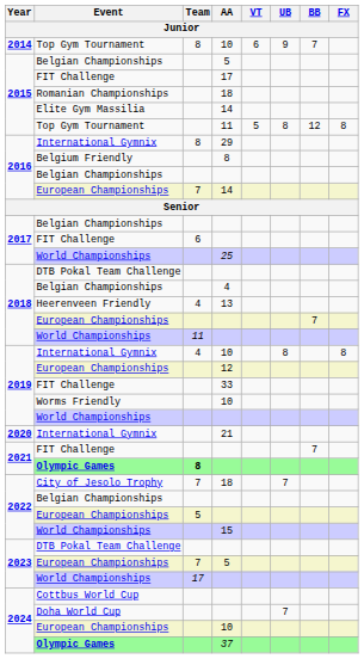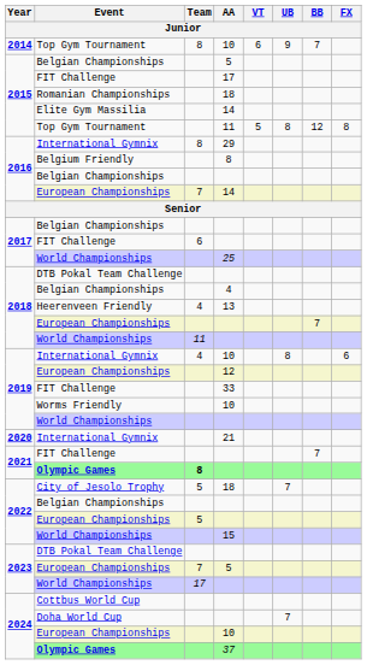 <table class="wikitable" style="text-align:center; font-size:95%;">
 <tr>
 <th align=center>Year</th>
 <th align=center>Event</th>
 <th style="width:30px;">Team</th>
 <th style="width:30px;">AA</th>
 <th style="width:30px;"><a href='#'>VT</a></th>
 <th style="width:30px;"><a href='#'>UB</a></th>
 <th style="width:30px;"><a href='#'>BB</a></th>
 <th style="width:30px;"><a href='#'>FX</a></th>
 </tr>
 <tr>
 <th colspan="8"><strong>Junior</strong></th>
 </tr>
 <tr>
 <td rowspan="1"><strong><a href='#'>2014</a></strong></td>
 <td align=left>Top Gym Tournament</td>
 <td>8</td>
 <td>10</td>
 <td>6</td>
 <td>9</td>
 <td>7</td>
 <td></td>
 </tr>
 <tr>
 <td rowspan="5"><strong><a href='#'>2015</a></strong></td>
 <td align=left>Belgian Championships</td>
 <td></td>
 <td>5</td>
 <td></td>
 <td></td>
 <td></td>
 <td></td>
 </tr>
 <tr>
 <td align=left>FIT Challenge</td>
 <td></td>
 <td>17</td>
 <td></td>
 <td></td>
 <td></td>
 <td></td>
 </tr>
 <tr>
 <td align=left>Romanian Championships</td>
 <td></td>
 <td>18</td>
 <td></td>
 <td></td>
 <td></td>
 <td></td>
 </tr>
 <tr>
 <td align=left>Elite Gym Massilia</td>
 <td></td>
 <td>14</td>
 <td></td>
 <td></td>
 <td></td>
 <td></td>
 </tr>
 <tr>
 <td align=left>Top Gym Tournament</td>
 <td></td>
 <td>11</td>
 <td>5</td>
 <td>8</td>
 <td>12</td>
 <td>8</td>
 </tr>
 <tr>
 <td rowspan="4"><strong><a href='#'>2016</a></strong></td>
 <td align=left><a href='#'>International Gymnix</a></td>
 <td>8</td>
 <td>29</td>
 <td></td>
 <td></td>
 <td></td>
 <td></td>
 </tr>
 <tr>
 <td align=left>Belgium Friendly</td>
 <td></td>
 <td>8</td>
 <td></td>
 <td></td>
 <td></td>
 <td></td>
 </tr>
 <tr>
 <td align=left>Belgian Championships</td>
 <td></td>
 <td></td>
 <td></td>
 <td></td>
 <td></td>
 <td></td>
 </tr>
 <tr bgcolor=#F5F6CE>
 <td align=left><a href='#'>European Championships</a></td>
 <td>7</td>
 <td>14</td>
 <td></td>
 <td></td>
 <td></td>
 <td></td>
 </tr>
 <tr>
 <th colspan="8"><strong>Senior</strong></th>
 </tr>
 <tr>
 <td rowspan="3"><strong><a href='#'>2017</a></strong></td>
 <td align=left>Belgian Championships</td>
 <td></td>
 <td></td>
 <td></td>
 <td></td>
 <td></td>
 <td></td>
 </tr>
 <tr>
 <td align=left>FIT Challenge</td>
 <td>6</td>
 <td></td>
 <td></td>
 <td></td>
 <td></td>
 <td></td>
 </tr>
 <tr bgcolor=CCCCFF>
 <td align=left><a href='#'>World Championships</a></td>
 <td></td>
 <td><em>25</em></td>
 <td></td>
 <td></td>
 <td></td>
 <td></td>
 </tr>
 <tr>
 <td rowspan="5"><strong><a href='#'>2018</a></strong></td>
 <td align=left>DTB Pokal Team Challenge</td>
 <td></td>
 <td></td>
 <td></td>
 <td></td>
 <td></td>
 <td></td>
 </tr>
 <tr>
 <td align=left>Belgian Championships</td>
 <td></td>
 <td>4</td>
 <td></td>
 <td></td>
 <td></td>
 <td></td>
 </tr>
 <tr>
 <td align=left>Heerenveen Friendly</td>
 <td>4</td>
 <td>13</td>
 <td></td>
 <td></td>
 <td></td>
 <td></td>
 </tr>
 <tr bgcolor=#F5F6CE>
 <td align=left><a href='#'>European Championships</a></td>
 <td></td>
 <td></td>
 <td></td>
 <td></td>
 <td>7</td>
 <td></td>
 </tr>
 <tr bgcolor=CCCCFF>
 <td align=left><a href='#'>World Championships</a></td>
 <td><em>11</em></td>
 <td></td>
 <td></td>
 <td></td>
 <td></td>
 <td></td>
 </tr>
 <tr>
 <td rowspan="5"><strong><a href='#'>2019</a></strong></td>
 <td align=left><a href='#'>International Gymnix</a></td>
 <td>4</td>
 <td>10</td>
 <td></td>
 <td>8</td>
 <td></td>
-<td>8</td>
+<td>6</td>
 </tr>
 <tr bgcolor=#F5F6CE>
 <td align=left><a href='#'>European Championships</a></td>
 <td></td>
 <td>12</td>
 <td></td>
 <td></td>
 <td></td>
 <td></td>
 </tr>
 <tr>
 <td align=left>FIT Challenge</td>
 <td></td>
 <td>33</td>
 <td></td>
 <td></td>
 <td></td>
 <td></td>
 </tr>
 <tr>
 <td align=left>Worms Friendly</td>
 <td></td>
 <td>10</td>
 <td></td>
 <td></td>
 <td></td>
 <td></td>
 </tr>
 <tr bgcolor=CCCCFF>
 <td align=left><a href='#'>World Championships</a></td>
 <td></td>
 <td></td>
 <td></td>
 <td></td>
 <td></td>
 <td></td>
 </tr>
 <tr>
 <td rowspan="1"><strong><a href='#'>2020</a></strong></td>
 <td align=left><a href='#'>International Gymnix</a></td>
 <td></td>
 <td>21</td>
 <td></td>
 <td></td>
 <td></td>
 <td></td>
 </tr>
 <tr>
 <td rowspan="2"><strong><a href='#'>2021</a></strong></td>
 <td align=left>FIT Challenge</td>
 <td></td>
 <td></td>
 <td></td>
 <td></td>
 <td>7</td>
 <td></td>
 </tr>
 <tr bgcolor=98FB98>
 <td align=left><strong><a href='#'>Olympic Games</a></strong></td>
 <td><strong>8</strong></td>
 <td></td>
 <td></td>
 <td></td>
 <td></td>
 <td></td>
 </tr>
 <tr>
 <td rowspan="4"><strong><a href='#'>2022</a></strong></td>
 <td align=left><a href='#'>City of Jesolo Trophy</a></td>
-<td>7</td>
+<td>5</td>
 <td>18</td>
 <td></td>
 <td>7</td>
 <td></td>
 <td></td>
 </tr>
 <tr>
 <td align=left>Belgian Championships</td>
 <td></td>
 <td></td>
 <td></td>
 <td></td>
 <td></td>
 <td></td>
 </tr>
 <tr bgcolor=#F5F6CE>
 <td align=left><a href='#'>European Championships</a></td>
 <td>5</td>
 <td></td>
 <td></td>
 <td></td>
 <td></td>
 <td></td>
 </tr>
 <tr bgcolor=#CCCCFF>
 <td align=left><a href='#'>World Championships</a></td>
 <td></td>
 <td>15</td>
 <td></td>
 <td></td>
 <td></td>
 <td></td>
 </tr>
 <tr>
 <td rowspan="3"><strong><a href='#'>2023</a></strong></td>
 <td align=left><a href='#'>DTB Pokal Team Challenge</a></td>
 <td></td>
 <td></td>
 <td></td>
 <td></td>
 <td></td>
 <td></td>
 </tr>
 <tr bgcolor=#F5F6CE>
 <td align=left><a href='#'>European Championships</a></td>
 <td>7</td>
 <td>5</td>
 <td></td>
 <td></td>
 <td></td>
 <td></td>
 </tr>
 <tr bgcolor=#CCCCFF>
 <td align=left><a href='#'>World Championships</a></td>
 <td><em>17</em></td>
 <td></td>
 <td></td>
 <td></td>
 <td></td>
 <td></td>
 </tr>
 <tr>
 <td rowspan="4"><strong><a href='#'>2024</a></strong></td>
 <td align=left><a href='#'>Cottbus World Cup</a></td>
 <td></td>
 <td></td>
 <td></td>
 <td></td>
 <td></td>
 <td></td>
 </tr>
 <tr>
 <td align=left><a href='#'>Doha World Cup</a></td>
 <td></td>
 <td></td>
 <td></td>
 <td>7</td>
 <td></td>
 <td></td>
 </tr>
 <tr bgcolor=#F5F6CE>
 <td align=left><a href='#'>European Championships</a></td>
 <td></td>
 <td>10</td>
 <td></td>
 <td></td>
 <td></td>
 <td></td>
 </tr>
 <tr bgcolor=98FB98>
 <td align=left><strong><a href='#'>Olympic Games</a></strong></td>
 <td></td>
 <td><em>37</em></td>
 <td></td>
 <td></td>
 <td></td>
 <td></td>
 </tr>
 </table>
